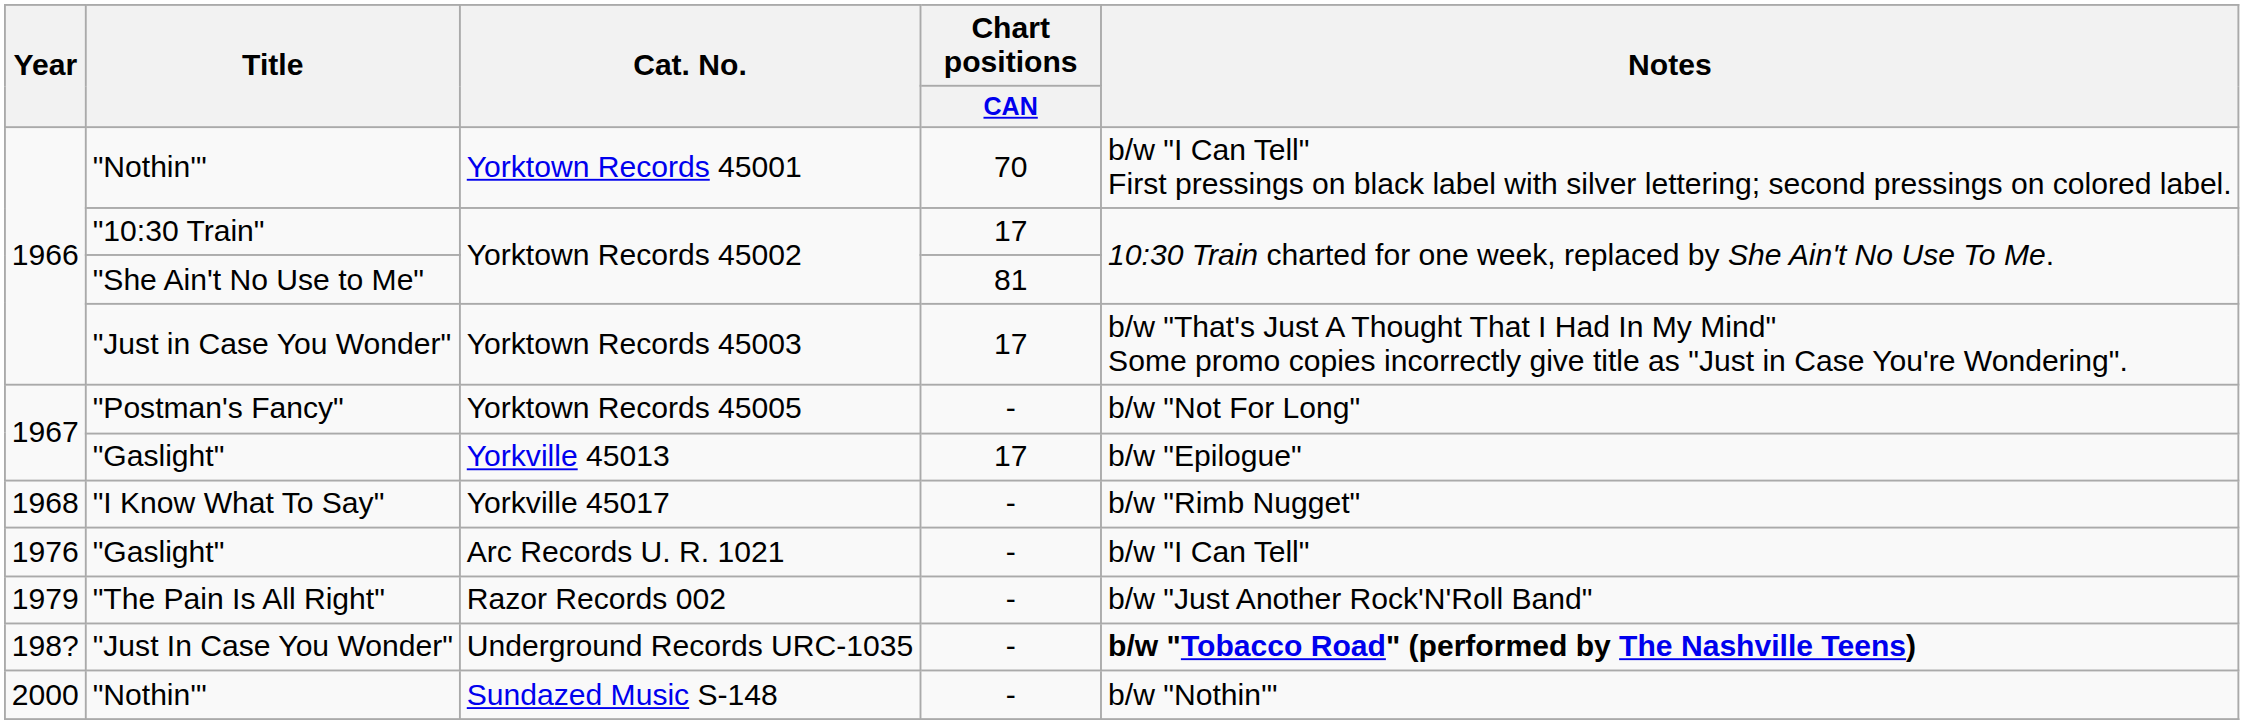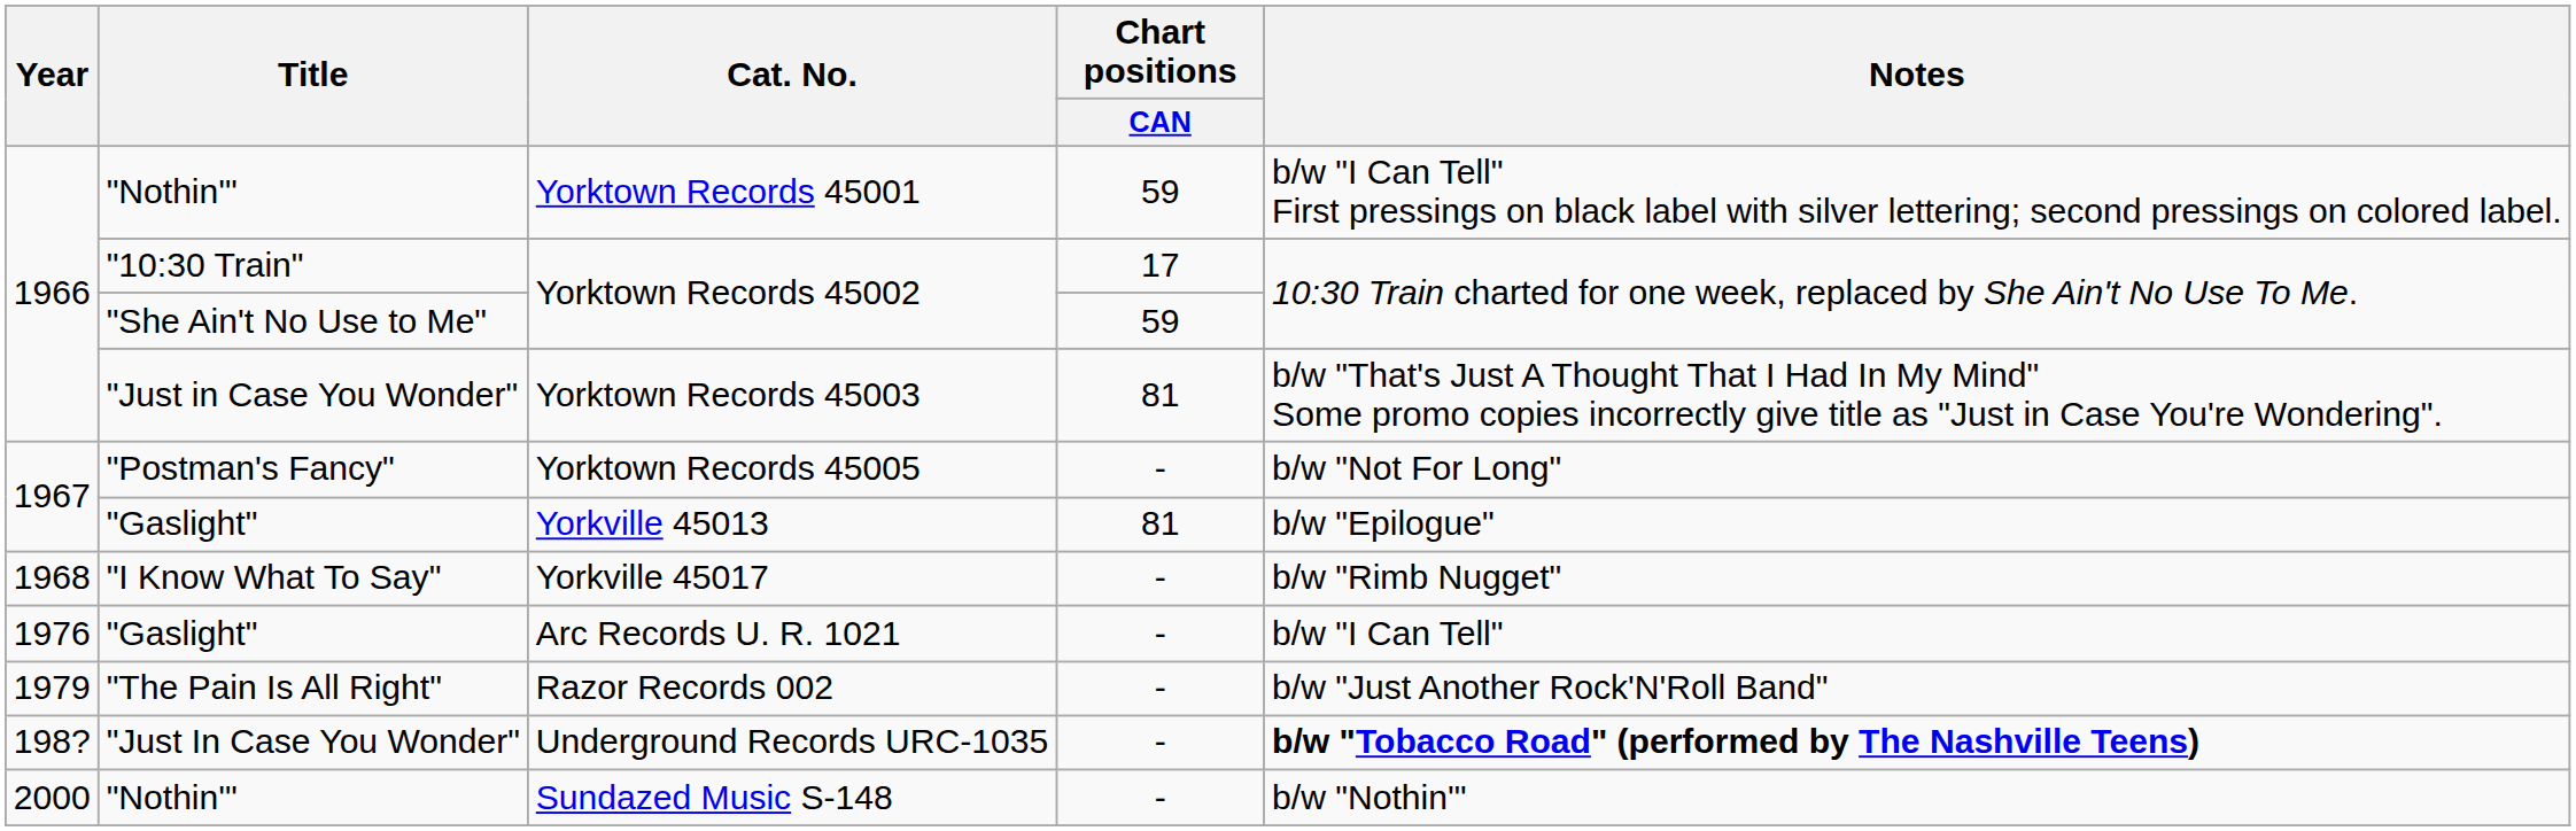 <table class="wikitable">
 <tr>
 <th rowspan="2">Year</th>
 <th rowspan="2">Title</th>
 <th rowspan="2">Cat. No.</th>
 <th colspan="1">Chart positions</th>
 <th rowspan="2">Notes</th>
 </tr>
 <tr style="font-size: smaller;">
 <th width="90"><a href='#'>CAN</a></th>
 </tr>
 <tr>
 <td rowspan=4>1966</td>
 <td>"Nothin'"</td>
 <td><a href='#'>Yorktown Records</a> 45001</td>
-<td align="center">70</td>
+<td align="center">59</td>
 <td rowspan="1">b/w "I Can Tell"<br>First pressings on black label with silver lettering; second pressings on colored label.</td>
 </tr>
 <tr>
 <td>"10:30 Train"</td>
 <td rowspan="2">Yorktown Records 45002</td>
 <td align="center">17</td>
 <td rowspan="2"><em>10:30 Train</em> charted for one week, replaced by <em>She Ain't No Use To Me</em>.</td>
 </tr>
 <tr>
 <td>"She Ain't No Use to Me"</td>
-<td align="center">81</td>
+<td align="center">59</td>
 </tr>
 <tr>
 <td>"Just in Case You Wonder"</td>
 <td>Yorktown Records 45003</td>
-<td align="center">17</td>
+<td align="center">81</td>
 <td>b/w "That's Just A Thought That I Had In My Mind"<br>Some promo copies incorrectly give title as "Just in Case You're Wondering".</td>
 </tr>
 <tr>
 <td rowspan=2>1967</td>
 <td>"Postman's Fancy"</td>
 <td>Yorktown Records 45005</td>
 <td align="center">-</td>
 <td>b/w "Not For Long"</td>
 </tr>
 <tr>
 <td>"Gaslight"</td>
 <td><a href='#'>Yorkville</a> 45013</td>
-<td align="center">17</td>
+<td align="center">81</td>
 <td>b/w "Epilogue"</td>
 </tr>
 <tr>
 <td rowspan=1>1968</td>
 <td>"I Know What To Say"</td>
 <td>Yorkville 45017</td>
 <td align="center">-</td>
 <td>b/w "Rimb Nugget"</td>
 </tr>
 <tr>
 <td rowspan=1>1976</td>
 <td>"Gaslight"</td>
 <td>Arc Records U. R. 1021</td>
 <td align="center">-</td>
 <td rowspan="1">b/w "I Can Tell"</td>
 </tr>
 <tr>
 <td rowspan=1>1979</td>
 <td>"The Pain Is All Right"</td>
 <td>Razor Records 002</td>
 <td align="center">-</td>
 <td>b/w "Just Another Rock'N'Roll Band"</td>
 </tr>
 <tr>
 <td rowspan=1>198?</td>
 <td>"Just In Case You Wonder"</td>
 <td>Underground Records URC-1035</td>
 <td align="center">-</td>
 <td><strong>b/w "<a href='#'>Tobacco Road</a>" (performed by <a href='#'>The Nashville Teens</a>)</strong></td>
 </tr>
 <tr>
 <td rowspan=1>2000</td>
 <td>"Nothin'"</td>
 <td><a href='#'>Sundazed Music</a> S-148</td>
 <td align="center">-</td>
 <td>b/w "Nothin'"</td>
 </tr>
 <tr>
 </tr>
 </table>
